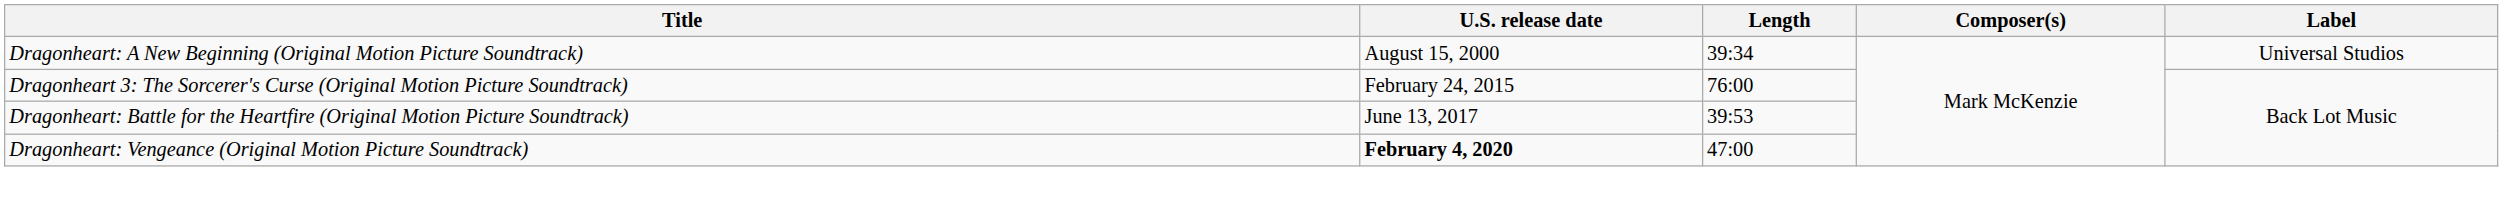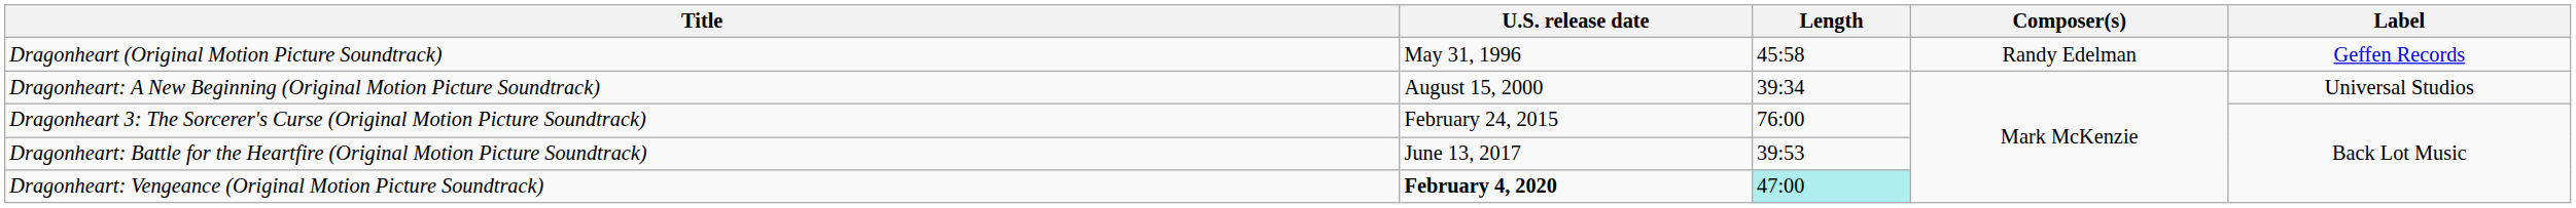 <table class="wikitable" style="text-align:center; width:99%;">
 <tr>
 <th>Title</th>
 <th>U.S. release date</th>
 <th>Length</th>
 <th>Composer(s)</th>
 <th>Label</th>
+</tr>
+<tr>
+<td style="text-align:left"><em>Dragonheart (Original Motion Picture Soundtrack)</em></td>
+<td style="text-align:left">May 31, 1996</td>
+<td style="text-align:left">45:58</td>
+<td>Randy Edelman</td>
+<td><a href='#'>Geffen Records</a></td>
 </tr>
 <tr>
 <td style="text-align:left"><em>Dragonheart: A New Beginning (Original Motion Picture Soundtrack)</em></td>
 <td style="text-align:left">August 15, 2000</td>
 <td style="text-align:left">39:34</td>
 <td rowspan="4">Mark McKenzie</td>
 <td>Universal Studios</td>
 </tr>
 <tr>
 <td style="text-align:left"><em>Dragonheart 3: The Sorcerer's Curse (Original Motion Picture Soundtrack)</em></td>
 <td style="text-align:left">February 24, 2015</td>
 <td style="text-align:left">76:00</td>
 <td rowspan="3">Back Lot Music</td>
 </tr>
 <tr>
 <td style="text-align:left"><em>Dragonheart: Battle for the Heartfire (Original Motion Picture Soundtrack)</em></td>
 <td style="text-align:left">June 13, 2017</td>
 <td style="text-align:left">39:53</td>
 </tr>
 <tr>
 <td style="text-align:left"><em>Dragonheart: Vengeance (Original Motion Picture Soundtrack)</em></td>
 <td style="text-align:left"><strong>February 4, 2020</strong></td>
-<td style="text-align:left">47:00</td>
+<td style="background: paleturquoise; text-align:left">47:00</td>
 </tr>
 </table>
